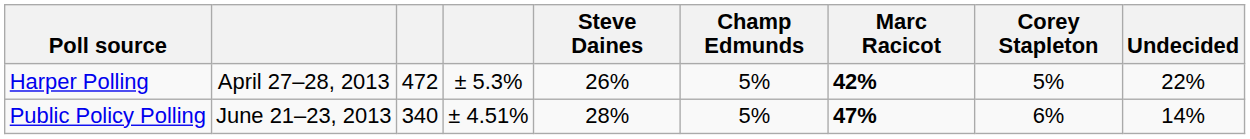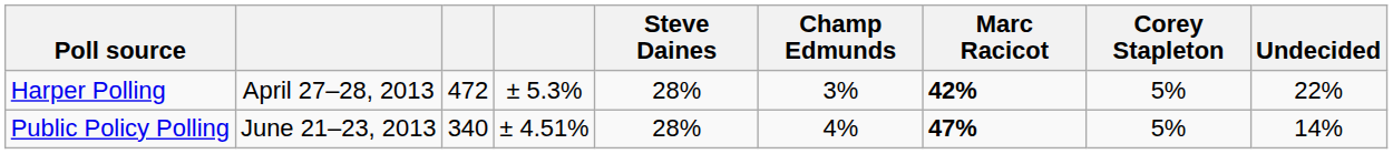 <table class="wikitable">
 <tr valign= bottom>
 <th>Poll source</th>
 <th></th>
 <th></th>
 <th></th>
 <th style="width:100px;">Steve<br>Daines</th>
 <th style="width:100px;">Champ<br>Edmunds</th>
 <th style="width:100px;">Marc<br>Racicot</th>
 <th style="width:100px;">Corey<br>Stapleton</th>
 <th>Undecided</th>
 </tr>
 <tr>
 <td><a href='#'>Harper Polling</a></td>
 <td align=center>April 27–28, 2013</td>
 <td align=center>472</td>
 <td align=center>± 5.3%</td>
-<td align=center>26%</td>
-<td align=center>5%</td>
+<td align=center>28%</td>
+<td align=center>3%</td>
 <td><strong>42%</strong></td>
 <td align=center>5%</td>
 <td align=center>22%</td>
 </tr>
 <tr>
 <td><a href='#'>Public Policy Polling</a></td>
 <td align=center>June 21–23, 2013</td>
 <td align=center>340</td>
 <td align=center>± 4.51%</td>
 <td align=center>28%</td>
+<td align=center>4%</td>
+<td><strong>47%</strong></td>
 <td align=center>5%</td>
-<td><strong>47%</strong></td>
-<td align=center>6%</td>
 <td align=center>14%</td>
 </tr>
 </table>
